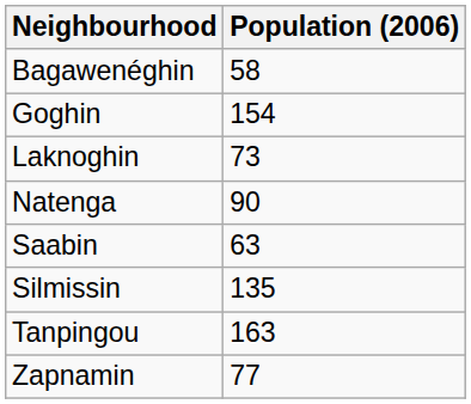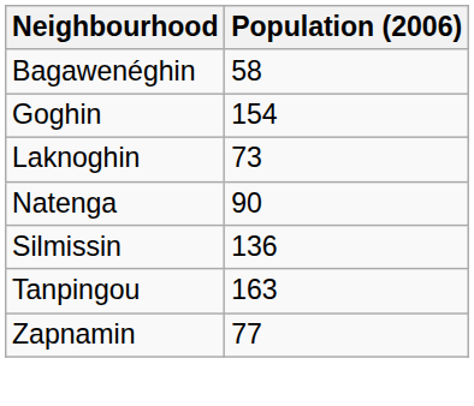 <table class="wikitable">
 <tr>
 <th>Neighbourhood</th>
 <th>Population (2006)</th>
 </tr>
 <tr>
 <td>Bagawenéghin</td>
 <td>58</td>
 </tr>
 <tr>
 <td>Goghin</td>
 <td>154</td>
 </tr>
 <tr>
 <td>Laknoghin</td>
 <td>73</td>
 </tr>
 <tr>
 <td>Natenga</td>
 <td>90</td>
 </tr>
 <tr>
-<td>Saabin</td>
-<td>63</td>
-</tr>
-<tr>
 <td>Silmissin</td>
-<td>135</td>
+<td>136</td>
 </tr>
 <tr>
 <td>Tanpingou</td>
 <td>163</td>
 </tr>
 <tr>
 <td>Zapnamin</td>
 <td>77</td>
 </tr>
 </table>
